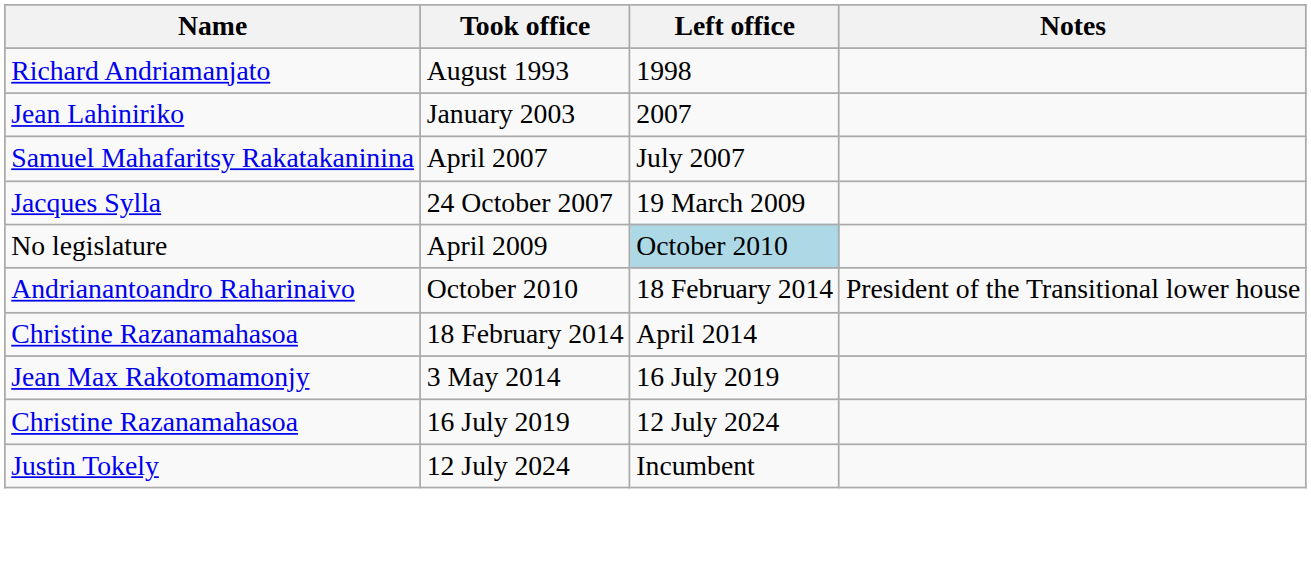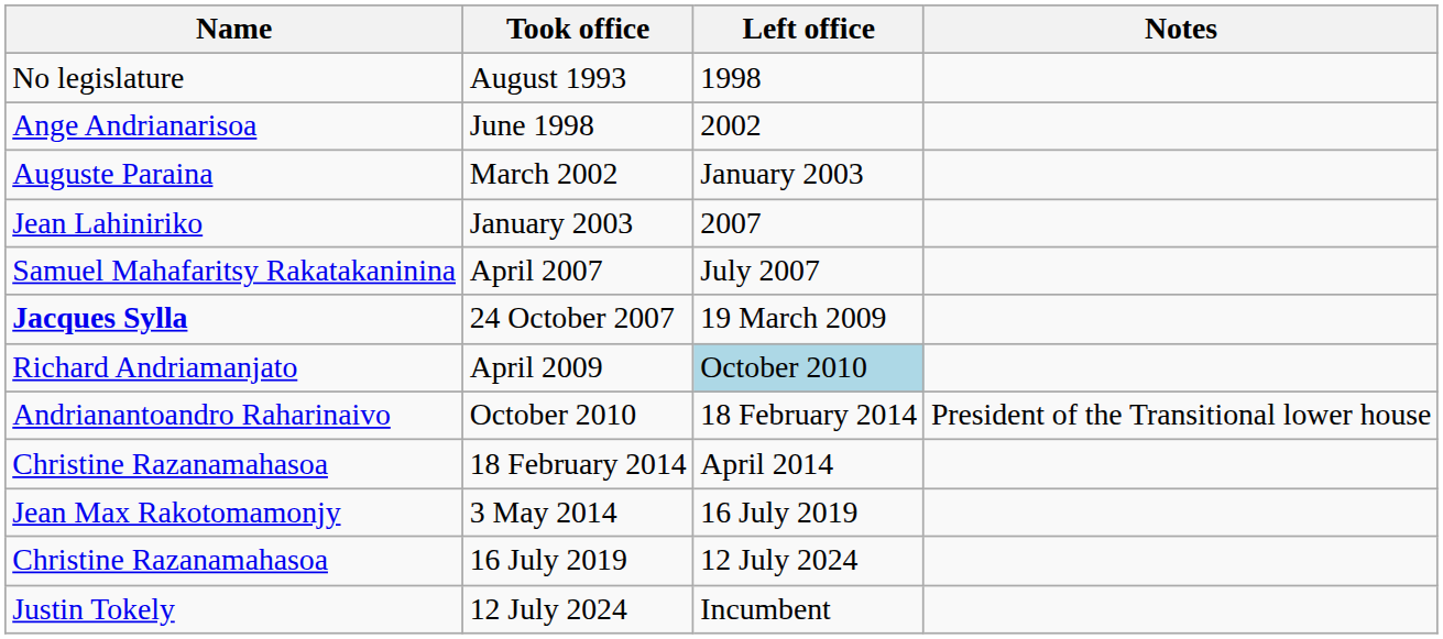 <table class="wikitable">
 <tr>
 <th>Name</th>
 <th>Took office</th>
 <th>Left office</th>
 <th>Notes</th>
 </tr>
 <tr>
-<td><a href='#'>Richard Andriamanjato</a></td>
+<td>No legislature</td>
 <td>August 1993</td>
 <td>1998</td>
+<td></td>
+</tr>
+<tr>
+<td><a href='#'>Ange Andrianarisoa</a></td>
+<td>June 1998</td>
+<td>2002</td>
+<td></td>
+</tr>
+<tr>
+<td><a href='#'>Auguste Paraina</a></td>
+<td>March 2002</td>
+<td>January 2003</td>
 <td></td>
 </tr>
 <tr>
 <td><a href='#'>Jean Lahiniriko</a></td>
 <td>January 2003</td>
 <td>2007</td>
 <td></td>
 </tr>
 <tr>
 <td><a href='#'>Samuel Mahafaritsy Rakatakaninina</a></td>
 <td>April 2007</td>
 <td>July 2007</td>
 <td></td>
 </tr>
 <tr>
-<td><a href='#'>Jacques Sylla</a></td>
+<td><strong><a href='#'>Jacques Sylla</a></strong></td>
 <td>24 October 2007</td>
 <td>19 March 2009</td>
 <td></td>
 </tr>
 <tr>
-<td>No legislature</td>
+<td><a href='#'>Richard Andriamanjato</a></td>
 <td>April 2009</td>
 <td style="background: lightblue;">October 2010</td>
 <td></td>
 </tr>
 <tr>
 <td><a href='#'>Andrianantoandro Raharinaivo</a></td>
 <td>October 2010</td>
 <td>18 February 2014</td>
 <td>President of the Transitional lower house</td>
 </tr>
 <tr>
 <td><a href='#'>Christine Razanamahasoa</a></td>
 <td>18 February 2014</td>
 <td>April 2014</td>
 <td></td>
 </tr>
 <tr>
 <td><a href='#'>Jean Max Rakotomamonjy</a></td>
 <td>3 May 2014</td>
 <td>16 July 2019</td>
 <td></td>
 </tr>
 <tr>
 <td><a href='#'>Christine Razanamahasoa</a></td>
 <td>16 July 2019</td>
 <td>12 July 2024</td>
 <td></td>
 </tr>
 <tr>
 <td><a href='#'>Justin Tokely</a></td>
 <td>12 July 2024</td>
 <td>Incumbent</td>
 <td></td>
 </tr>
 </table>
